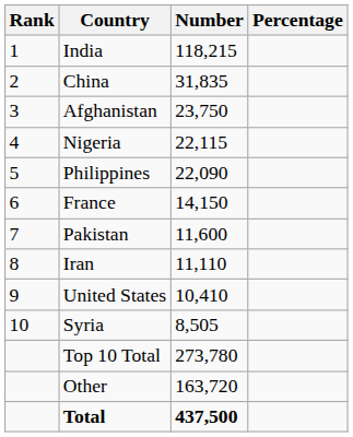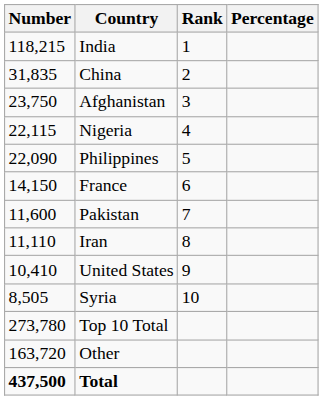 <table class="wikitable" style="float: center;">
 <tr>
+<th>Number</th>
+<th>Country</th>
 <th>Rank</th>
-<th>Country</th>
-<th>Number</th>
 <th>Percentage</th>
 </tr>
 <tr>
+<td>118,215</td>
+<td>India</td>
 <td>1</td>
-<td>India</td>
-<td>118,215</td>
 <td></td>
 </tr>
 <tr>
+<td>31,835</td>
+<td>China</td>
 <td>2</td>
-<td>China</td>
-<td>31,835</td>
 <td></td>
 </tr>
 <tr>
+<td>23,750</td>
+<td>Afghanistan</td>
 <td>3</td>
-<td>Afghanistan</td>
-<td>23,750</td>
 <td></td>
 </tr>
 <tr>
+<td>22,115</td>
+<td>Nigeria</td>
 <td>4</td>
-<td>Nigeria</td>
-<td>22,115</td>
 <td></td>
 </tr>
 <tr>
+<td>22,090</td>
+<td>Philippines</td>
 <td>5</td>
-<td>Philippines</td>
-<td>22,090</td>
 <td></td>
 </tr>
 <tr>
+<td>14,150</td>
+<td>France</td>
 <td>6</td>
-<td>France</td>
-<td>14,150</td>
 <td></td>
 </tr>
 <tr>
+<td>11,600</td>
+<td>Pakistan</td>
 <td>7</td>
-<td>Pakistan</td>
-<td>11,600</td>
 <td></td>
 </tr>
 <tr>
+<td>11,110</td>
+<td>Iran</td>
 <td>8</td>
-<td>Iran</td>
-<td>11,110</td>
 <td></td>
 </tr>
 <tr>
+<td>10,410</td>
+<td>United States</td>
 <td>9</td>
-<td>United States</td>
-<td>10,410</td>
 <td></td>
 </tr>
 <tr>
+<td>8,505</td>
+<td>Syria</td>
 <td>10</td>
-<td>Syria</td>
-<td>8,505</td>
 <td></td>
 </tr>
 <tr>
+<td>273,780</td>
+<td>Top 10 Total</td>
 <td></td>
-<td>Top 10 Total</td>
-<td>273,780</td>
 <td></td>
 </tr>
 <tr>
+<td>163,720</td>
+<td>Other</td>
 <td></td>
-<td>Other</td>
-<td>163,720</td>
 <td></td>
 </tr>
 <tr>
+<td><strong>437,500</strong></td>
+<td><strong>Total</strong></td>
 <td></td>
-<td><strong>Total</strong></td>
-<td><strong>437,500</strong></td>
 <td><strong></strong></td>
 </tr>
 </table>
